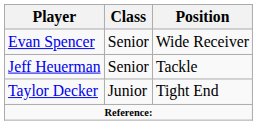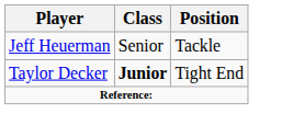 <table class="wikitable">
 <tr>
 <th>Player</th>
 <th>Class</th>
 <th>Position</th>
-</tr>
-<tr>
-<td><a href='#'>Evan Spencer</a></td>
-<td>Senior</td>
-<td>Wide Receiver</td>
 </tr>
 <tr>
 <td><a href='#'>Jeff Heuerman</a></td>
 <td>Senior</td>
 <td>Tackle</td>
 </tr>
 <tr>
 <td><a href='#'>Taylor Decker</a></td>
-<td>Junior</td>
+<td><strong>Junior</strong></td>
 <td>Tight End</td>
 </tr>
 <tr>
 <td colspan="3" style="font-size: 8pt" align="center"><strong>Reference:</strong></td>
 </tr>
 </table>
